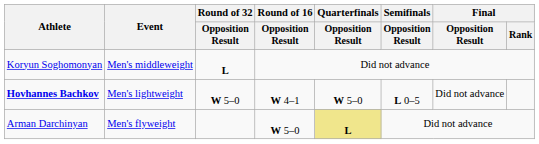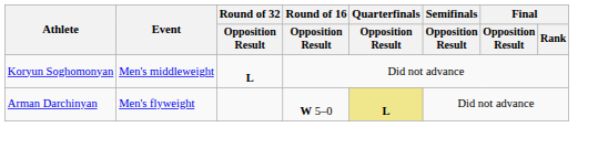 <table class="wikitable" style="font-size:90%">
 <tr>
 <th rowspan="2">Athlete</th>
 <th rowspan="2">Event</th>
 <th>Round of 32</th>
 <th>Round of 16</th>
 <th>Quarterfinals</th>
 <th>Semifinals</th>
 <th colspan=2>Final</th>
 </tr>
 <tr style="font-size:95%">
 <th>Opposition<br>Result</th>
 <th>Opposition<br>Result</th>
 <th>Opposition<br>Result</th>
 <th>Opposition<br>Result</th>
 <th>Opposition<br>Result</th>
 <th>Rank</th>
 </tr>
 <tr align=center>
 <td align=left><a href='#'>Koryun Soghomonyan</a></td>
 <td align=left><a href='#'>Men's middleweight</a></td>
 <td><br><strong>L</strong> </td>
 <td colspan="5">Did not advance</td>
 </tr>
 <tr align=center>
-<td align=left><strong><a href='#'>Hovhannes Bachkov</a></strong></td>
-<td align=left><a href='#'>Men's lightweight</a></td>
-<td><br><strong>W</strong> 5–0</td>
-<td><br><strong>W</strong> 4–1</td>
-<td><br><strong>W</strong> 5–0</td>
-<td><br><strong>L</strong> 0–5</td>
-<td>Did not advance</td>
-<td></td>
-</tr>
-<tr align=center>
 <td align=left><a href='#'>Arman Darchinyan</a></td>
 <td align=left><a href='#'>Men's flyweight</a></td>
 <td></td>
 <td><br><strong>W</strong> 5–0</td>
 <td style="background: khaki;"><br><strong>L</strong> </td>
 <td colspan="3">Did not advance</td>
 </tr>
 </table>
